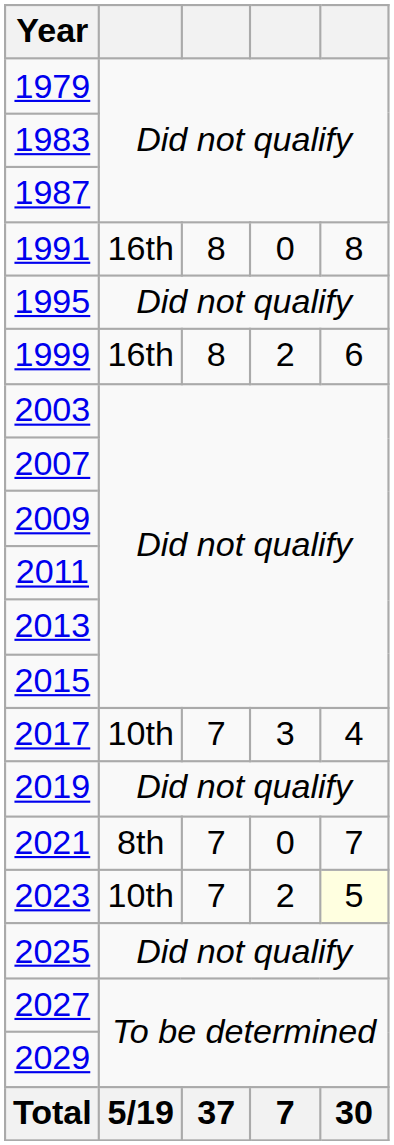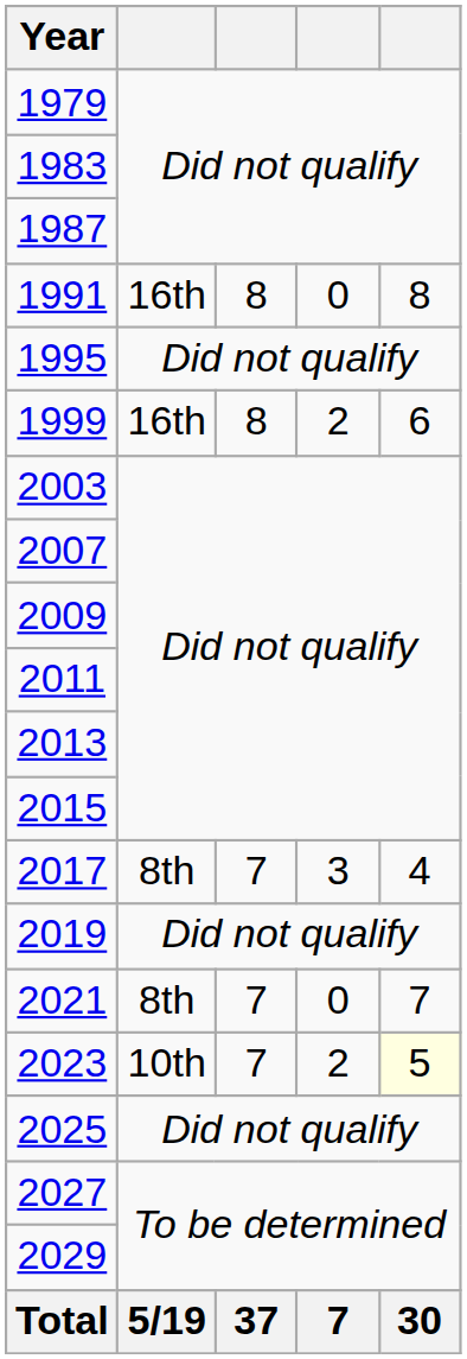 <table class="wikitable" style="text-align:center">
 <tr>
 <th>Year</th>
 <th></th>
 <th width=25></th>
 <th width=25></th>
 <th width=25></th>
 </tr>
 <tr>
 <td> <a href='#'>1979</a></td>
 <td rowspan=3 colspan=4><em>Did not qualify</em></td>
 </tr>
 <tr>
 <td> <a href='#'>1983</a></td>
 </tr>
 <tr>
 <td> <a href='#'>1987</a></td>
 </tr>
 <tr>
 <td> <a href='#'>1991</a></td>
 <td>16th</td>
 <td>8</td>
 <td>0</td>
 <td>8</td>
 </tr>
 <tr>
 <td> <a href='#'>1995</a></td>
 <td colspan=4><em>Did not qualify</em></td>
 </tr>
 <tr>
 <td> <a href='#'>1999</a></td>
 <td>16th</td>
 <td>8</td>
 <td>2</td>
 <td>6</td>
 </tr>
 <tr>
 <td> <a href='#'>2003</a></td>
 <td rowspan=6 colspan=4><em>Did not qualify</em></td>
 </tr>
 <tr>
 <td> <a href='#'>2007</a></td>
 </tr>
 <tr>
 <td> <a href='#'>2009</a></td>
 </tr>
 <tr>
 <td> <a href='#'>2011</a></td>
 </tr>
 <tr>
 <td> <a href='#'>2013</a></td>
 </tr>
 <tr>
 <td> <a href='#'>2015</a></td>
 </tr>
 <tr>
 <td> <a href='#'>2017</a></td>
-<td>10th</td>
+<td>8th</td>
 <td>7</td>
 <td>3</td>
 <td>4</td>
 </tr>
 <tr>
 <td> <a href='#'>2019</a></td>
 <td colspan="4"><em>Did not qualify</em></td>
 </tr>
 <tr>
 <td> <a href='#'>2021</a></td>
 <td>8th</td>
 <td>7</td>
 <td>0</td>
 <td>7</td>
 </tr>
 <tr>
 <td> <a href='#'>2023</a></td>
 <td>10th</td>
 <td>7</td>
 <td>2</td>
 <td style="background: lightyellow;">5</td>
 </tr>
 <tr>
 <td> <a href='#'>2025</a></td>
 <td colspan="4"><em>Did not qualify</em></td>
 </tr>
 <tr>
 <td> <a href='#'>2027</a></td>
 <td rowspan=2 colspan=4><em>To be determined</em></td>
 </tr>
 <tr>
 <td> <a href='#'>2029</a></td>
 </tr>
 <tr>
 <th>Total</th>
 <th>5/19</th>
 <th>37</th>
 <th>7</th>
 <th>30</th>
 </tr>
 </table>
